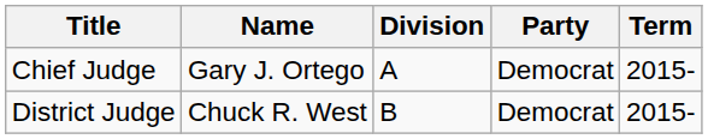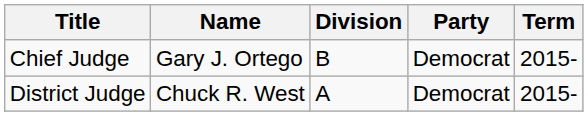 <table class = "wikitable">
 <tr>
 <th>Title</th>
 <th>Name</th>
 <th>Division</th>
 <th>Party</th>
 <th>Term</th>
 </tr>
 <tr>
 <td>Chief Judge</td>
 <td>Gary J. Ortego</td>
-<td>A</td>
+<td>B</td>
 <td>Democrat</td>
 <td>2015-</td>
 </tr>
 <tr>
 <td>District Judge</td>
 <td>Chuck R. West</td>
-<td>B</td>
+<td>A</td>
 <td>Democrat</td>
 <td>2015-</td>
 </tr>
 </table>
